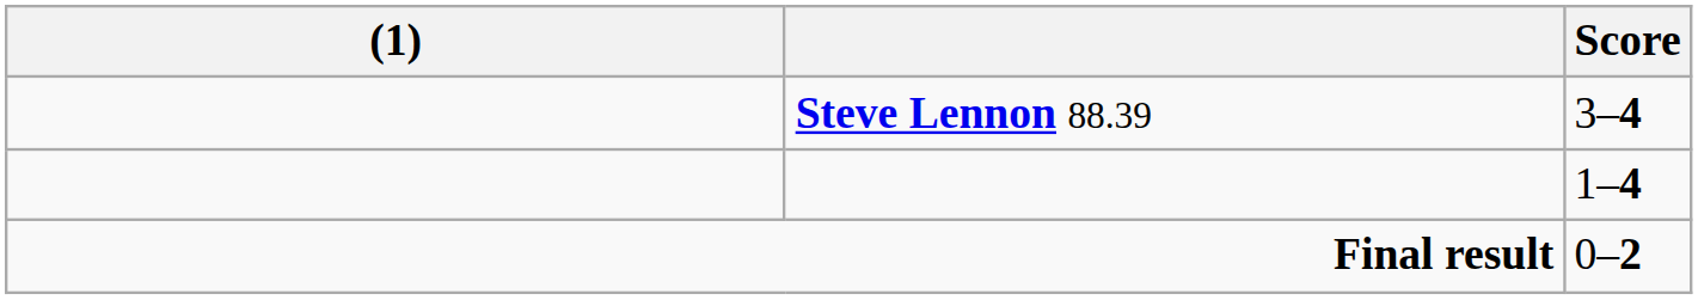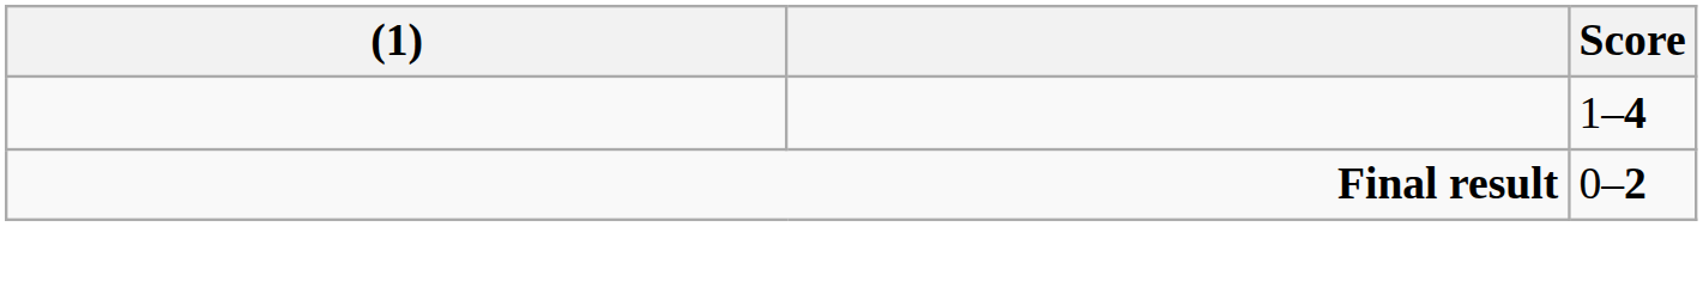 <table class="wikitable">
 <tr>
 <th width=270> (1)</th>
 <th width=270><strong></strong></th>
 <th>Score</th>
-</tr>
-<tr>
-<td></td>
-<td><strong><a href='#'>Steve Lennon</a></strong> <small><span>88.39</span></small></td>
-<td>3–<strong>4</strong></td>
 </tr>
 <tr>
 <td></td>
 <td></td>
 <td>1–<strong>4</strong></td>
 </tr>
 <tr>
 <td colspan="2" align="right"><strong>Final result</strong></td>
 <td>0–<strong>2</strong></td>
 </tr>
 </table>
